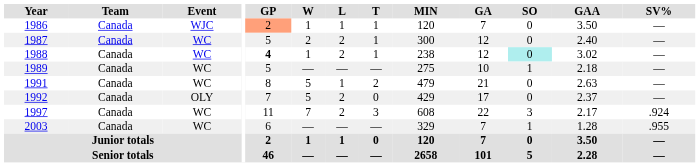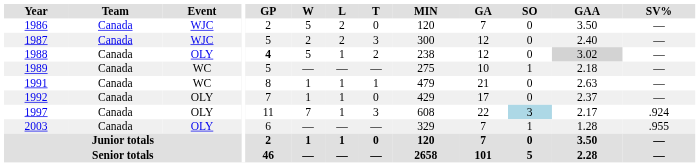 <table border="0" cellpadding="1" cellspacing="0" ID="Table3" style="text-align:center; width:60em">
 <tr ALIGN="center" bgcolor="#e0e0e0">
 <th>Year</th>
 <th>Team</th>
 <th>Event</th>
 <th rowspan="99" bgcolor="#ffffff"></th>
 <th>GP</th>
 <th>W</th>
 <th>L</th>
 <th>T</th>
 <th>MIN</th>
 <th>GA</th>
 <th>SO</th>
 <th>GAA</th>
 <th>SV%</th>
 </tr>
 <tr>
 <td><a href='#'>1986</a></td>
 <td><a href='#'>Canada</a></td>
 <td><a href='#'>WJC</a></td>
-<td style="background: lightsalmon;">2</td>
-<td>1</td>
-<td>1</td>
-<td>1</td>
+<td>2</td>
+<td>5</td>
+<td>2</td>
+<td>0</td>
 <td>120</td>
 <td>7</td>
 <td>0</td>
 <td>3.50</td>
 <td>—</td>
 </tr>
 <tr bgcolor="#f0f0f0">
 <td><a href='#'>1987</a></td>
 <td><a href='#'>Canada</a></td>
-<td><a href='#'>WC</a></td>
+<td><a href='#'>WJC</a></td>
 <td>5</td>
 <td>2</td>
 <td>2</td>
-<td>1</td>
+<td>3</td>
 <td>300</td>
 <td>12</td>
 <td>0</td>
 <td>2.40</td>
 <td>—</td>
 </tr>
 <tr>
 <td><a href='#'>1988</a></td>
 <td>Canada</td>
-<td><a href='#'>WC</a></td>
+<td><a href='#'>OLY</a></td>
 <td><strong>4</strong></td>
+<td>5</td>
 <td>1</td>
 <td>2</td>
-<td>1</td>
 <td>238</td>
 <td>12</td>
-<td style="background: paleturquoise;">0</td>
-<td>3.02</td>
+<td>0</td>
+<td style="background: lightgrey;">3.02</td>
 <td>—</td>
 </tr>
 <tr bgcolor="#f0f0f0">
 <td><a href='#'>1989</a></td>
 <td>Canada</td>
 <td>WC</td>
 <td>5</td>
 <td>—</td>
 <td>—</td>
 <td>—</td>
 <td>275</td>
 <td>10</td>
 <td>1</td>
 <td>2.18</td>
 <td>—</td>
 </tr>
 <tr>
 <td><a href='#'>1991</a></td>
 <td>Canada</td>
 <td>WC</td>
 <td>8</td>
-<td>5</td>
 <td>1</td>
-<td>2</td>
+<td>1</td>
+<td>1</td>
 <td>479</td>
 <td>21</td>
 <td>0</td>
 <td>2.63</td>
 <td>—</td>
 </tr>
 <tr bgcolor="#f0f0f0">
 <td><a href='#'>1992</a></td>
 <td>Canada</td>
 <td>OLY</td>
 <td>7</td>
-<td>5</td>
-<td>2</td>
+<td>1</td>
+<td>1</td>
 <td>0</td>
 <td>429</td>
 <td>17</td>
 <td>0</td>
 <td>2.37</td>
 <td>—</td>
 </tr>
 <tr>
 <td><a href='#'>1997</a></td>
 <td>Canada</td>
-<td>WC</td>
+<td>OLY</td>
 <td>11</td>
 <td>7</td>
-<td>2</td>
+<td>1</td>
 <td>3</td>
 <td>608</td>
 <td>22</td>
-<td>3</td>
+<td style="background: lightblue;">3</td>
 <td>2.17</td>
 <td>.924</td>
 </tr>
 <tr bgcolor="#f0f0f0">
 <td><a href='#'>2003</a></td>
 <td>Canada</td>
-<td>WC</td>
+<td><a href='#'>OLY</a></td>
 <td>6</td>
 <td>—</td>
 <td>—</td>
 <td>—</td>
 <td>329</td>
 <td>7</td>
 <td>1</td>
 <td>1.28</td>
 <td>.955</td>
 </tr>
 <tr bgcolor="#e0e0e0">
 <th colspan="3">Junior totals</th>
 <th>2</th>
 <th>1</th>
 <th>1</th>
 <th>0</th>
 <th>120</th>
 <th>7</th>
 <th>0</th>
 <th>3.50</th>
 <th>—</th>
 </tr>
 <tr bgcolor="#e0e0e0">
 <th colspan="3">Senior totals</th>
 <th>46</th>
 <th>—</th>
 <th>—</th>
 <th>—</th>
 <th>2658</th>
 <th>101</th>
 <th>5</th>
 <th>2.28</th>
 <th>—</th>
 </tr>
 </table>
